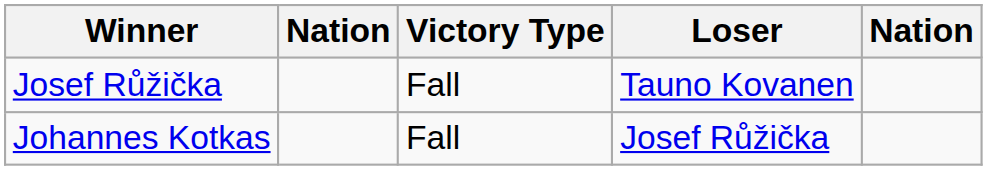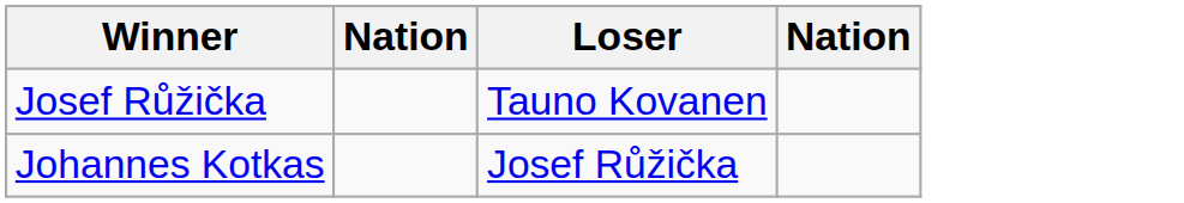 <table class="wikitable sortable" style="text-align:left;">
 <tr>
 <th>Winner</th>
 <th>Nation</th>
-<th>Victory Type</th>
 <th>Loser</th>
 <th>Nation</th>
 </tr>
 <tr>
 <td><a href='#'>Josef Růžička</a></td>
 <td></td>
-<td>Fall</td>
 <td><a href='#'>Tauno Kovanen</a></td>
 <td></td>
 </tr>
 <tr>
 <td><a href='#'>Johannes Kotkas</a></td>
 <td></td>
-<td>Fall</td>
 <td><a href='#'>Josef Růžička</a></td>
 <td></td>
 </tr>
 </table>
